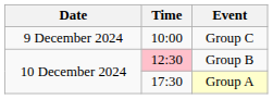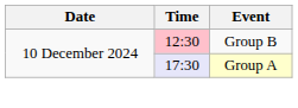 <table class = "wikitable" style="text-align:center;">
 <tr>
 <th width=150>Date</th>
 <th width=50>Time</th>
 <th width=80>Event</th>
 </tr>
 <tr>
-<td>9 December 2024</td>
-<td>10:00</td>
-<td>Group C</td>
-</tr>
-<tr>
 <td rowspan=2>10 December 2024</td>
 <td style="background: pink;">12:30</td>
 <td>Group B</td>
 </tr>
 <tr>
-<td>17:30</td>
+<td style="background: lavender;">17:30</td>
 <td bgcolor="ffffcc">Group A</td>
 </tr>
 </table>
